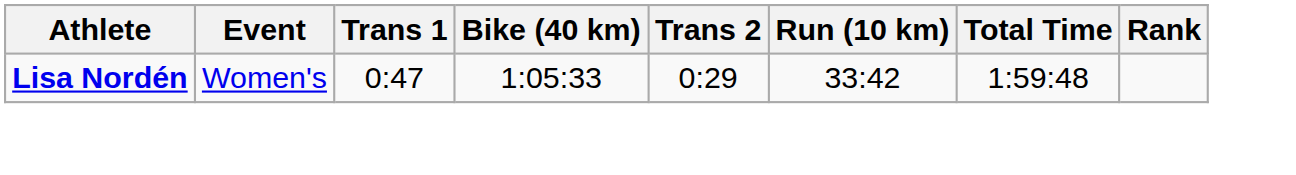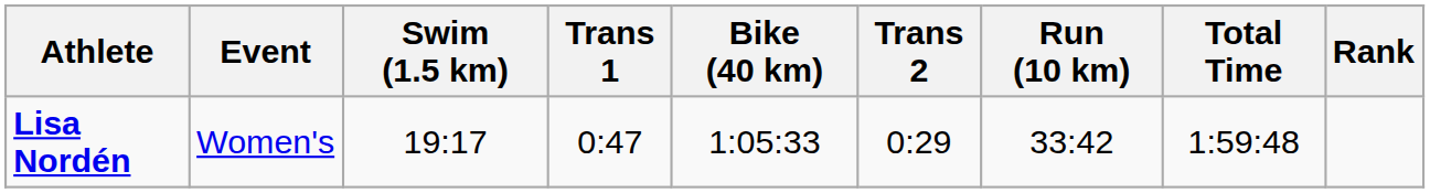 <table class="wikitable" style="font-size:90%">
 <tr>
 <th>Athlete</th>
 <th>Event</th>
+<th>Swim (1.5 km)</th>
 <th>Trans 1</th>
 <th>Bike (40 km)</th>
 <th>Trans 2</th>
 <th>Run (10 km)</th>
 <th>Total Time</th>
 <th>Rank</th>
 </tr>
 <tr align=center>
 <td align=left><strong><a href='#'>Lisa Nordén</a></strong></td>
 <td align=left><a href='#'>Women's</a></td>
+<td>19:17</td>
 <td>0:47</td>
 <td>1:05:33</td>
 <td>0:29</td>
 <td>33:42</td>
 <td>1:59:48</td>
 <td></td>
 </tr>
 </table>
